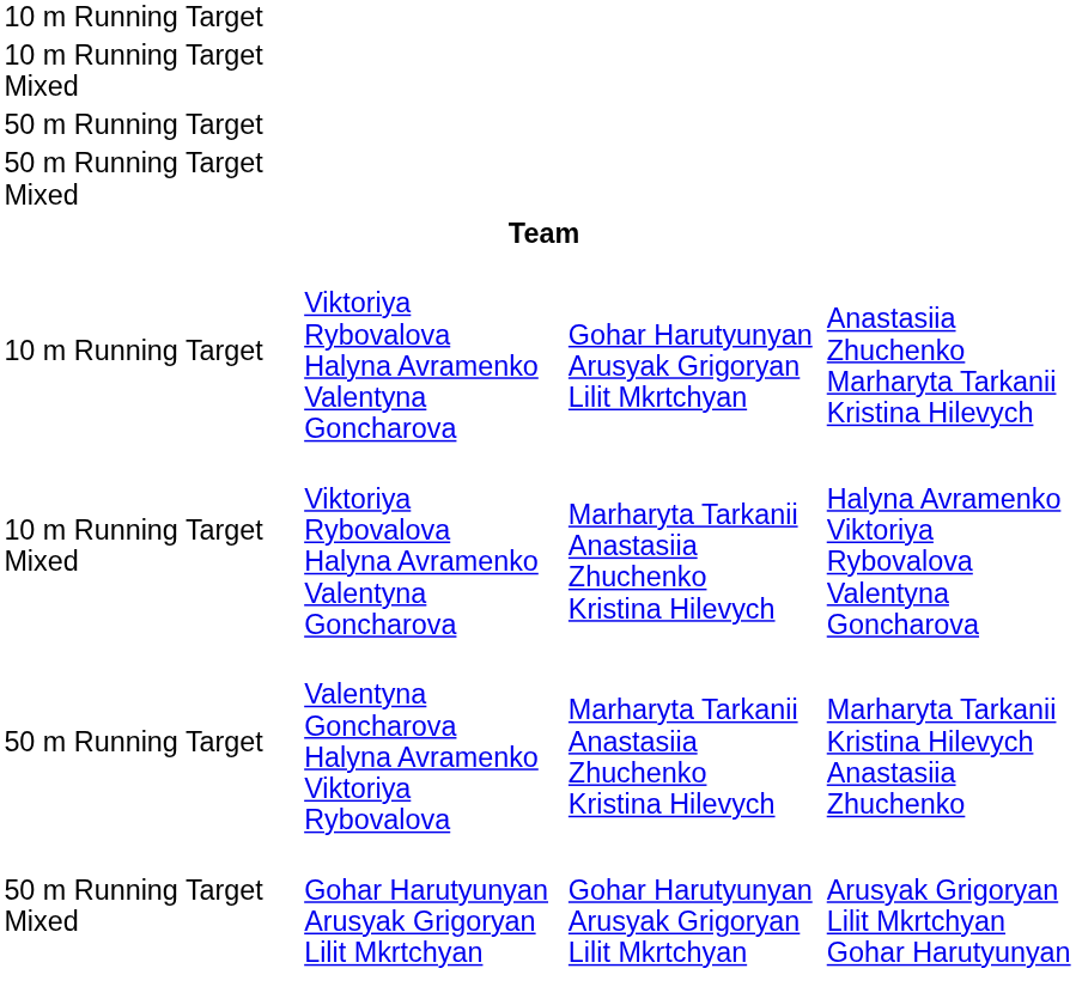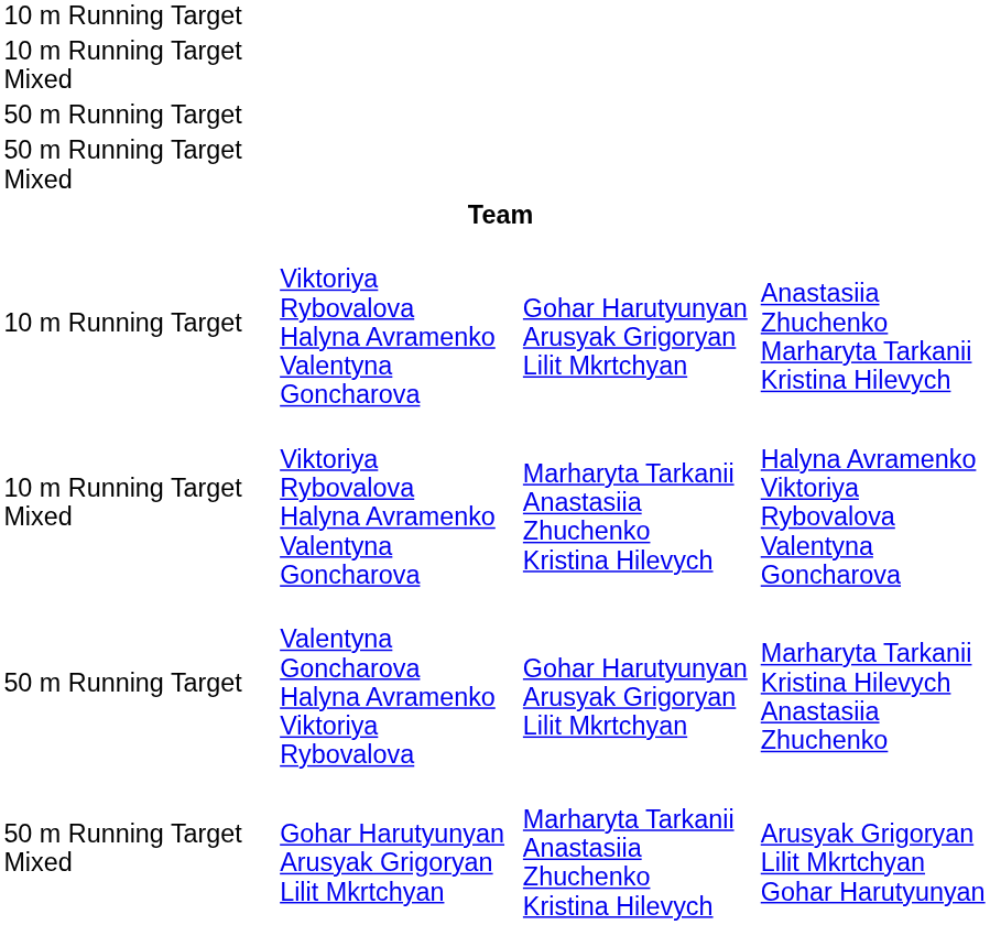 <table>
 <tr>
 <td>10 m Running Target</td>
 <td></td>
 <td></td>
 <td></td>
 </tr>
 <tr>
 <td>10 m Running Target Mixed</td>
 <td></td>
 <td></td>
 <td></td>
 </tr>
 <tr>
 <td>50 m Running Target</td>
 <td></td>
 <td></td>
 <td></td>
 </tr>
 <tr>
 <td>50 m Running Target Mixed</td>
 <td></td>
 <td></td>
 <td></td>
 </tr>
 <tr>
 <th colspan=4>Team</th>
 </tr>
 <tr>
 <td>10 m Running Target</td>
 <td><br><a href='#'>Viktoriya Rybovalova</a><br><a href='#'>Halyna Avramenko</a><br><a href='#'>Valentyna Goncharova</a></td>
 <td><br><a href='#'>Gohar Harutyunyan</a><br><a href='#'>Arusyak Grigoryan</a><br><a href='#'>Lilit Mkrtchyan</a></td>
 <td><br><a href='#'>Anastasiia Zhuchenko</a><br><a href='#'>Marharyta Tarkanii</a><br><a href='#'>Kristina Hilevych</a></td>
 </tr>
 <tr>
 <td>10 m Running Target Mixed</td>
 <td><br><a href='#'>Viktoriya Rybovalova</a><br><a href='#'>Halyna Avramenko</a><br><a href='#'>Valentyna Goncharova</a></td>
 <td><br><a href='#'>Marharyta Tarkanii</a><br><a href='#'>Anastasiia Zhuchenko</a><br><a href='#'>Kristina Hilevych</a></td>
 <td><br><a href='#'>Halyna Avramenko</a><br><a href='#'>Viktoriya Rybovalova</a><br><a href='#'>Valentyna Goncharova</a></td>
 </tr>
 <tr>
 <td>50 m Running Target</td>
 <td><br><a href='#'>Valentyna Goncharova</a><br><a href='#'>Halyna Avramenko</a><br><a href='#'>Viktoriya Rybovalova</a></td>
-<td><br><a href='#'>Marharyta Tarkanii</a><br><a href='#'>Anastasiia Zhuchenko</a><br><a href='#'>Kristina Hilevych</a></td>
+<td><br><a href='#'>Gohar Harutyunyan</a><br><a href='#'>Arusyak Grigoryan</a><br><a href='#'>Lilit Mkrtchyan</a></td>
 <td><br><a href='#'>Marharyta Tarkanii</a><br><a href='#'>Kristina Hilevych</a><br><a href='#'>Anastasiia Zhuchenko</a></td>
 </tr>
 <tr>
 <td>50 m Running Target Mixed</td>
 <td><br><a href='#'>Gohar Harutyunyan</a><br><a href='#'>Arusyak Grigoryan</a><br><a href='#'>Lilit Mkrtchyan</a></td>
-<td><br><a href='#'>Gohar Harutyunyan</a><br><a href='#'>Arusyak Grigoryan</a><br><a href='#'>Lilit Mkrtchyan</a></td>
+<td><br><a href='#'>Marharyta Tarkanii</a><br><a href='#'>Anastasiia Zhuchenko</a><br><a href='#'>Kristina Hilevych</a></td>
 <td><br><a href='#'>Arusyak Grigoryan</a><br><a href='#'>Lilit Mkrtchyan</a><br><a href='#'>Gohar Harutyunyan</a></td>
 </tr>
 </table>
